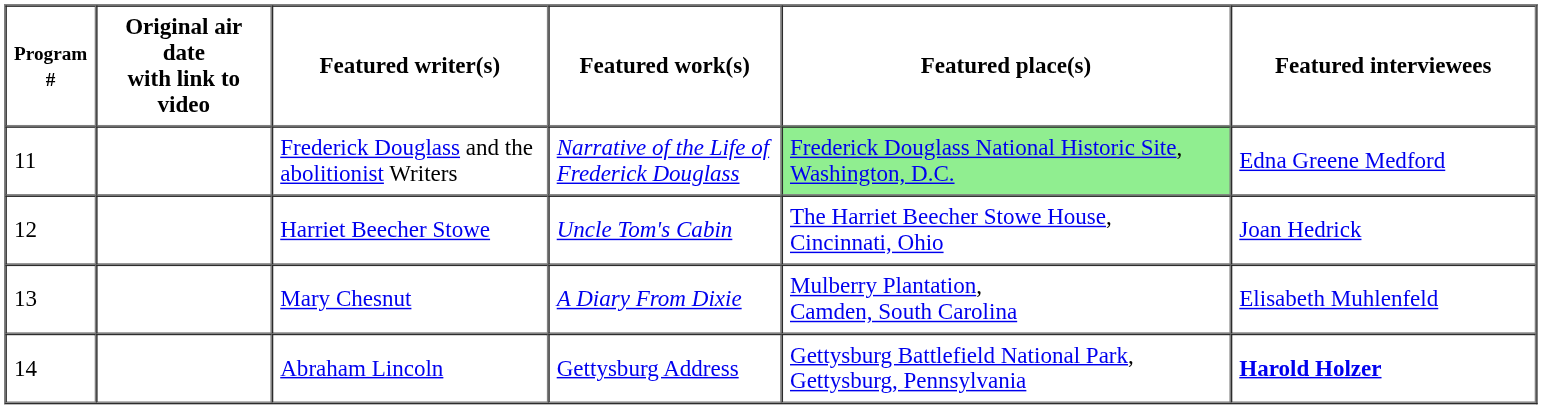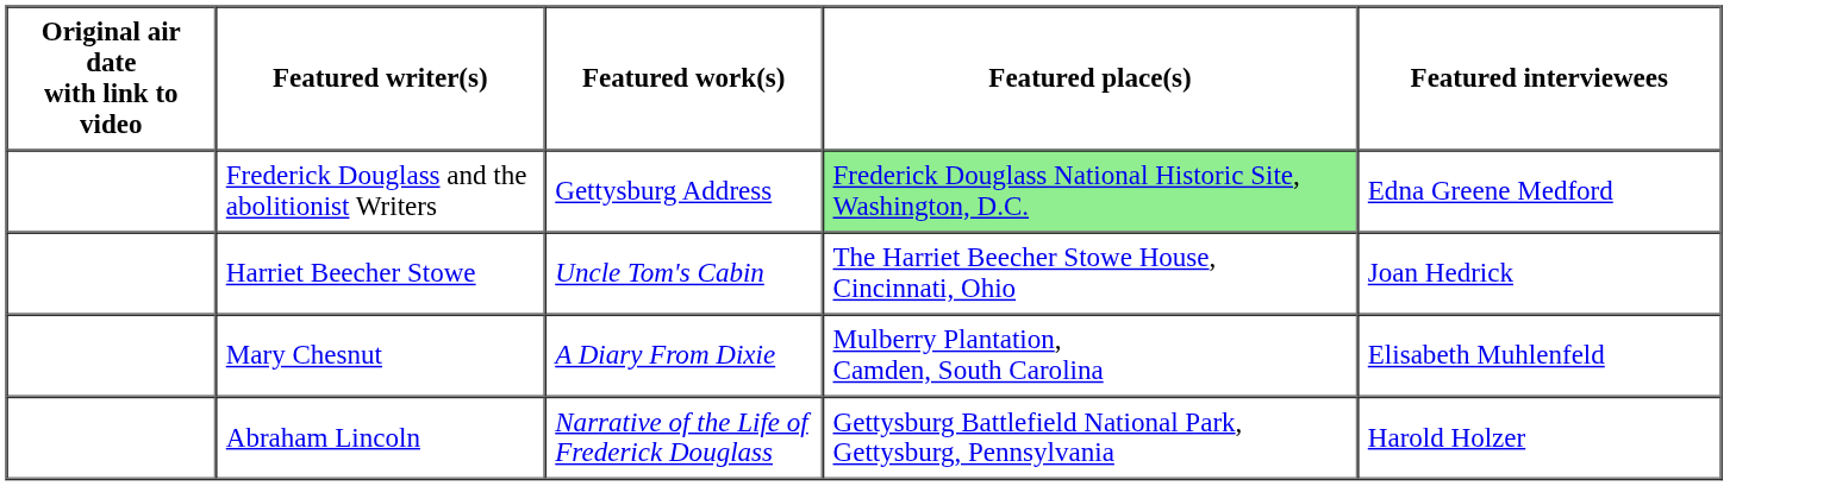 <table border=1 cellspacing=0 cellpadding=5>
 <tr>
-<th style="width:30px;"><small>Program #</small></th>
 <th style="width:110px;">Original air date<br>with link to video</th>
 <th style="width:180px;">Featured writer(s)</th>
 <th style="width:150px;">Featured work(s)</th>
 <th style="width:300px;">Featured place(s)</th>
 <th style="width:200px;">Featured interviewees</th>
 </tr>
 <tr>
-<td>11</td>
 <td></td>
 <td><a href='#'>Frederick Douglass</a> and the <a href='#'>abolitionist</a> Writers</td>
-<td><em><a href='#'>Narrative of the Life of Frederick Douglass</a></em></td>
+<td><a href='#'>Gettysburg Address</a></td>
 <td style="background: lightgreen;"><a href='#'>Frederick Douglass National Historic Site</a>,<br><a href='#'>Washington, D.C.</a></td>
 <td><a href='#'>Edna Greene Medford</a></td>
 </tr>
 <tr>
-<td>12</td>
 <td></td>
 <td><a href='#'>Harriet Beecher Stowe</a></td>
 <td><em><a href='#'>Uncle Tom's Cabin</a></em></td>
 <td><a href='#'>The Harriet Beecher Stowe House</a>,<br><a href='#'>Cincinnati, Ohio</a></td>
 <td><a href='#'>Joan Hedrick</a></td>
 </tr>
 <tr>
-<td>13</td>
 <td></td>
 <td><a href='#'>Mary Chesnut</a></td>
 <td><em><a href='#'>A Diary From Dixie</a></em></td>
 <td><a href='#'>Mulberry Plantation</a>,<br><a href='#'>Camden, South Carolina</a></td>
 <td><a href='#'>Elisabeth Muhlenfeld</a></td>
 </tr>
 <tr>
-<td>14</td>
 <td></td>
 <td><a href='#'>Abraham Lincoln</a></td>
-<td><a href='#'>Gettysburg Address</a></td>
+<td><em><a href='#'>Narrative of the Life of Frederick Douglass</a></em></td>
 <td><a href='#'>Gettysburg Battlefield National Park</a>,<br><a href='#'>Gettysburg, Pennsylvania</a></td>
-<td><strong><a href='#'>Harold Holzer</a></strong></td>
+<td><a href='#'>Harold Holzer</a></td>
 </tr>
 </table>
